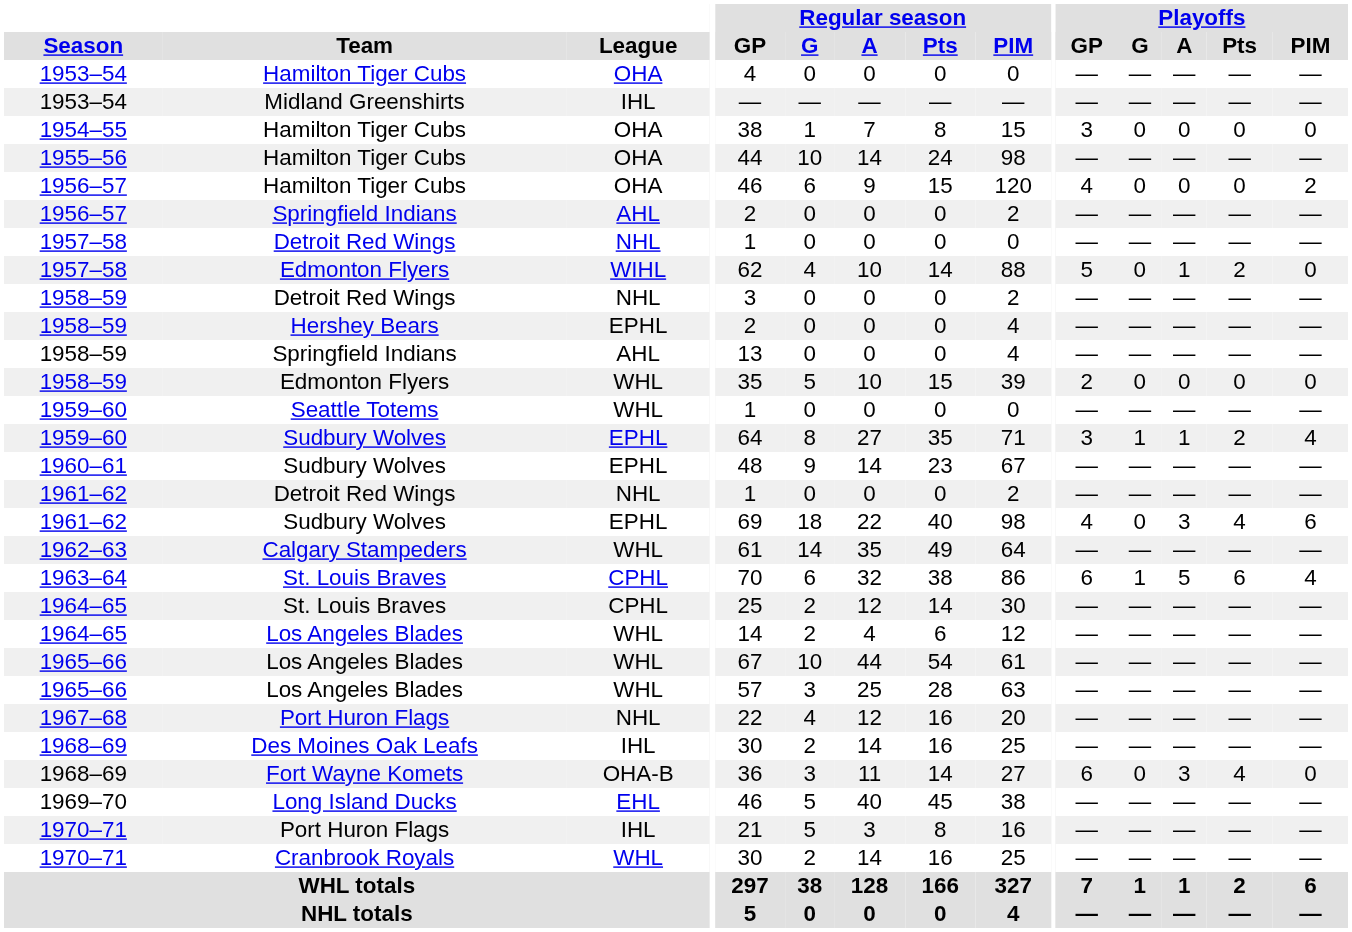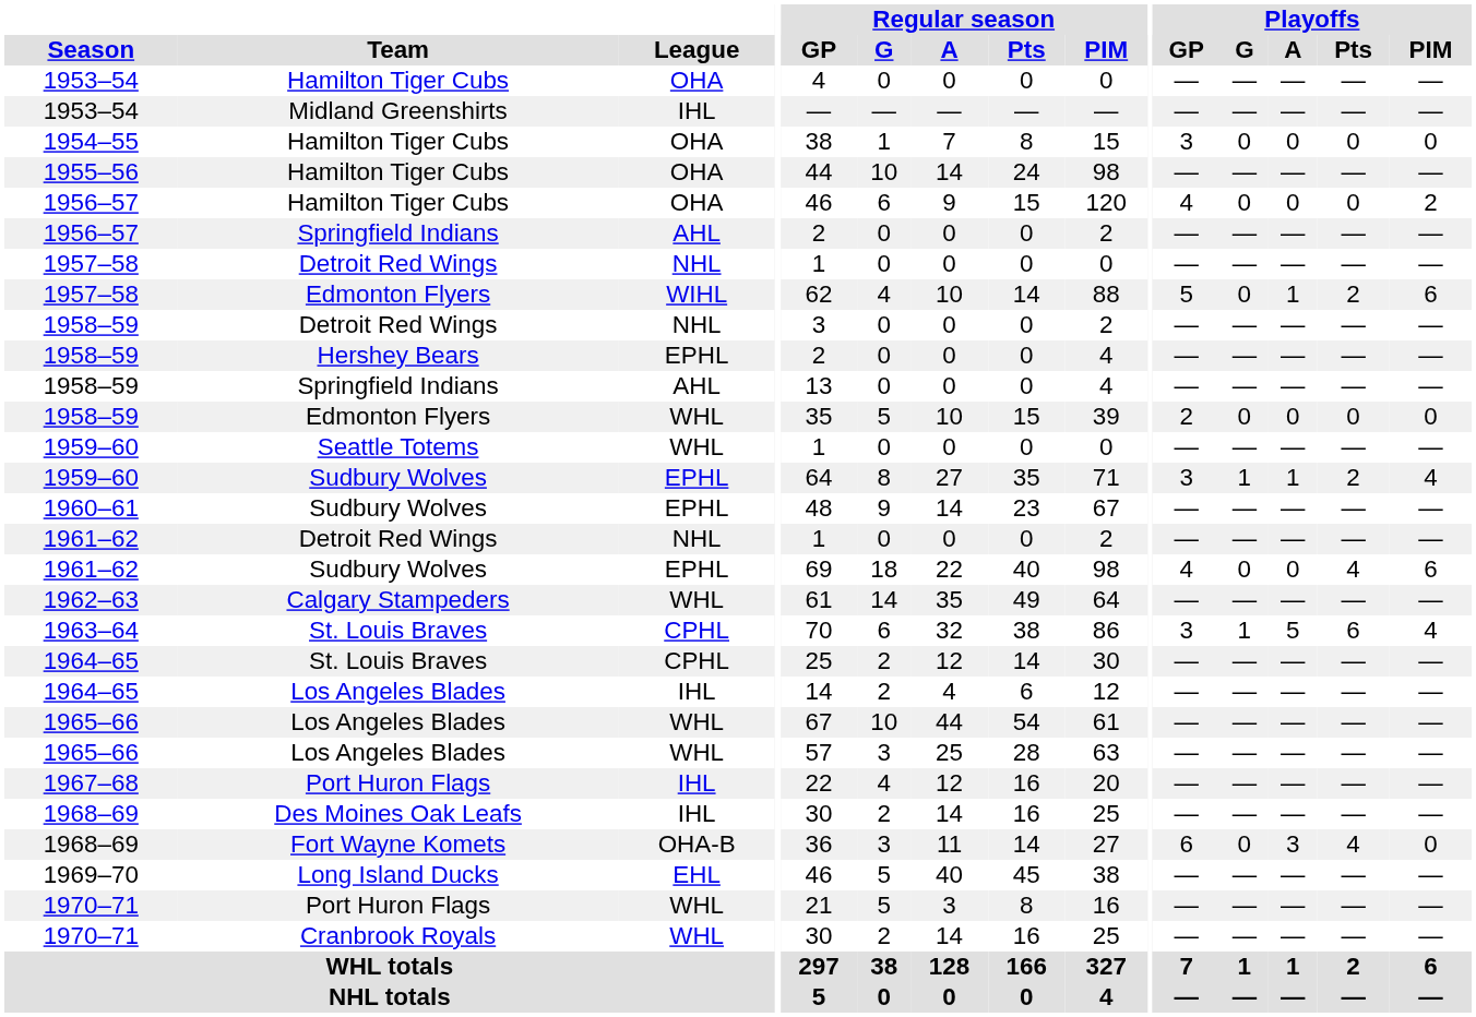 <table border="0" cellpadding="1" cellspacing="0" style="text-align:center; width:60em">
 <tr bgcolor="#e0e0e0">
 <th colspan="3" bgcolor="#ffffff"></th>
 <th rowspan="100" bgcolor="#ffffff"></th>
 <th colspan="5"><a href='#'>Regular season</a></th>
 <th rowspan="100" bgcolor="#ffffff"></th>
 <th colspan="5"><a href='#'>Playoffs</a></th>
 </tr>
 <tr bgcolor="#e0e0e0">
 <th><a href='#'>Season</a></th>
 <th>Team</th>
 <th>League</th>
 <th>GP</th>
 <th><a href='#'>G</a></th>
 <th><a href='#'>A</a></th>
 <th><a href='#'>Pts</a></th>
 <th><a href='#'>PIM</a></th>
 <th>GP</th>
 <th>G</th>
 <th>A</th>
 <th>Pts</th>
 <th>PIM</th>
 </tr>
 <tr>
 <td><a href='#'>1953–54</a></td>
 <td><a href='#'>Hamilton Tiger Cubs</a></td>
 <td><a href='#'>OHA</a></td>
 <td>4</td>
 <td>0</td>
 <td>0</td>
 <td>0</td>
 <td>0</td>
 <td>—</td>
 <td>—</td>
 <td>—</td>
 <td>—</td>
 <td>—</td>
 </tr>
 <tr bgcolor="#f0f0f0">
 <td>1953–54</td>
 <td>Midland Greenshirts</td>
 <td>IHL</td>
 <td>—</td>
 <td>—</td>
 <td>—</td>
 <td>—</td>
 <td>—</td>
 <td>—</td>
 <td>—</td>
 <td>—</td>
 <td>—</td>
 <td>—</td>
 </tr>
 <tr>
 <td><a href='#'>1954–55</a></td>
 <td>Hamilton Tiger Cubs</td>
 <td>OHA</td>
 <td>38</td>
 <td>1</td>
 <td>7</td>
 <td>8</td>
 <td>15</td>
 <td>3</td>
 <td>0</td>
 <td>0</td>
 <td>0</td>
 <td>0</td>
 </tr>
 <tr bgcolor="#f0f0f0">
 <td><a href='#'>1955–56</a></td>
 <td>Hamilton Tiger Cubs</td>
 <td>OHA</td>
 <td>44</td>
 <td>10</td>
 <td>14</td>
 <td>24</td>
 <td>98</td>
 <td>—</td>
 <td>—</td>
 <td>—</td>
 <td>—</td>
 <td>—</td>
 </tr>
 <tr>
 <td><a href='#'>1956–57</a></td>
 <td>Hamilton Tiger Cubs</td>
 <td>OHA</td>
 <td>46</td>
 <td>6</td>
 <td>9</td>
 <td>15</td>
 <td>120</td>
 <td>4</td>
 <td>0</td>
 <td>0</td>
 <td>0</td>
 <td>2</td>
 </tr>
 <tr bgcolor="#f0f0f0">
 <td><a href='#'>1956–57</a></td>
 <td><a href='#'>Springfield Indians</a></td>
 <td><a href='#'>AHL</a></td>
 <td>2</td>
 <td>0</td>
 <td>0</td>
 <td>0</td>
 <td>2</td>
 <td>—</td>
 <td>—</td>
 <td>—</td>
 <td>—</td>
 <td>—</td>
 </tr>
 <tr>
 <td><a href='#'>1957–58</a></td>
 <td><a href='#'>Detroit Red Wings</a></td>
 <td><a href='#'>NHL</a></td>
 <td>1</td>
 <td>0</td>
 <td>0</td>
 <td>0</td>
 <td>0</td>
 <td>—</td>
 <td>—</td>
 <td>—</td>
 <td>—</td>
 <td>—</td>
 </tr>
 <tr bgcolor="#f0f0f0">
 <td><a href='#'>1957–58</a></td>
 <td><a href='#'>Edmonton Flyers</a></td>
 <td><a href='#'>WIHL</a></td>
 <td>62</td>
 <td>4</td>
 <td>10</td>
 <td>14</td>
 <td>88</td>
 <td>5</td>
 <td>0</td>
 <td>1</td>
 <td>2</td>
-<td>0</td>
+<td>6</td>
 </tr>
 <tr>
 <td><a href='#'>1958–59</a></td>
 <td>Detroit Red Wings</td>
 <td>NHL</td>
 <td>3</td>
 <td>0</td>
 <td>0</td>
 <td>0</td>
 <td>2</td>
 <td>—</td>
 <td>—</td>
 <td>—</td>
 <td>—</td>
 <td>—</td>
 </tr>
 <tr bgcolor="#f0f0f0">
 <td><a href='#'>1958–59</a></td>
 <td><a href='#'>Hershey Bears</a></td>
 <td>EPHL</td>
 <td>2</td>
 <td>0</td>
 <td>0</td>
 <td>0</td>
 <td>4</td>
 <td>—</td>
 <td>—</td>
 <td>—</td>
 <td>—</td>
 <td>—</td>
 </tr>
 <tr>
 <td>1958–59</td>
 <td>Springfield Indians</td>
 <td>AHL</td>
 <td>13</td>
 <td>0</td>
 <td>0</td>
 <td>0</td>
 <td>4</td>
 <td>—</td>
 <td>—</td>
 <td>—</td>
 <td>—</td>
 <td>—</td>
 </tr>
 <tr bgcolor="#f0f0f0">
 <td><a href='#'>1958–59</a></td>
 <td>Edmonton Flyers</td>
 <td>WHL</td>
 <td>35</td>
 <td>5</td>
 <td>10</td>
 <td>15</td>
 <td>39</td>
 <td>2</td>
 <td>0</td>
 <td>0</td>
 <td>0</td>
 <td>0</td>
 </tr>
 <tr>
 <td><a href='#'>1959–60</a></td>
 <td><a href='#'>Seattle Totems</a></td>
 <td>WHL</td>
 <td>1</td>
 <td>0</td>
 <td>0</td>
 <td>0</td>
 <td>0</td>
 <td>—</td>
 <td>—</td>
 <td>—</td>
 <td>—</td>
 <td>—</td>
 </tr>
 <tr bgcolor="#f0f0f0">
 <td><a href='#'>1959–60</a></td>
 <td><a href='#'>Sudbury Wolves</a></td>
 <td><a href='#'>EPHL</a></td>
 <td>64</td>
 <td>8</td>
 <td>27</td>
 <td>35</td>
 <td>71</td>
 <td>3</td>
 <td>1</td>
 <td>1</td>
 <td>2</td>
 <td>4</td>
 </tr>
 <tr>
 <td><a href='#'>1960–61</a></td>
 <td>Sudbury Wolves</td>
 <td>EPHL</td>
 <td>48</td>
 <td>9</td>
 <td>14</td>
 <td>23</td>
 <td>67</td>
 <td>—</td>
 <td>—</td>
 <td>—</td>
 <td>—</td>
 <td>—</td>
 </tr>
 <tr bgcolor="#f0f0f0">
 <td><a href='#'>1961–62</a></td>
 <td>Detroit Red Wings</td>
 <td>NHL</td>
 <td>1</td>
 <td>0</td>
 <td>0</td>
 <td>0</td>
 <td>2</td>
 <td>—</td>
 <td>—</td>
 <td>—</td>
 <td>—</td>
 <td>—</td>
 </tr>
 <tr>
 <td><a href='#'>1961–62</a></td>
 <td>Sudbury Wolves</td>
 <td>EPHL</td>
 <td>69</td>
 <td>18</td>
 <td>22</td>
 <td>40</td>
 <td>98</td>
 <td>4</td>
 <td>0</td>
-<td>3</td>
+<td>0</td>
 <td>4</td>
 <td>6</td>
 </tr>
 <tr bgcolor="#f0f0f0">
 <td><a href='#'>1962–63</a></td>
 <td><a href='#'>Calgary Stampeders</a></td>
 <td>WHL</td>
 <td>61</td>
 <td>14</td>
 <td>35</td>
 <td>49</td>
 <td>64</td>
 <td>—</td>
 <td>—</td>
 <td>—</td>
 <td>—</td>
 <td>—</td>
 </tr>
 <tr>
 <td><a href='#'>1963–64</a></td>
 <td><a href='#'>St. Louis Braves</a></td>
 <td><a href='#'>CPHL</a></td>
 <td>70</td>
 <td>6</td>
 <td>32</td>
 <td>38</td>
 <td>86</td>
-<td>6</td>
+<td>3</td>
 <td>1</td>
 <td>5</td>
 <td>6</td>
 <td>4</td>
 </tr>
 <tr bgcolor="#f0f0f0">
 <td><a href='#'>1964–65</a></td>
 <td>St. Louis Braves</td>
 <td>CPHL</td>
 <td>25</td>
 <td>2</td>
 <td>12</td>
 <td>14</td>
 <td>30</td>
 <td>—</td>
 <td>—</td>
 <td>—</td>
 <td>—</td>
 <td>—</td>
 </tr>
 <tr>
 <td><a href='#'>1964–65</a></td>
 <td><a href='#'>Los Angeles Blades</a></td>
-<td>WHL</td>
+<td>IHL</td>
 <td>14</td>
 <td>2</td>
 <td>4</td>
 <td>6</td>
 <td>12</td>
 <td>—</td>
 <td>—</td>
 <td>—</td>
 <td>—</td>
 <td>—</td>
 </tr>
 <tr bgcolor="#f0f0f0">
 <td><a href='#'>1965–66</a></td>
 <td>Los Angeles Blades</td>
 <td>WHL</td>
 <td>67</td>
 <td>10</td>
 <td>44</td>
 <td>54</td>
 <td>61</td>
 <td>—</td>
 <td>—</td>
 <td>—</td>
 <td>—</td>
 <td>—</td>
 </tr>
 <tr>
 <td><a href='#'>1965–66</a></td>
 <td>Los Angeles Blades</td>
 <td>WHL</td>
 <td>57</td>
 <td>3</td>
 <td>25</td>
 <td>28</td>
 <td>63</td>
 <td>—</td>
 <td>—</td>
 <td>—</td>
 <td>—</td>
 <td>—</td>
 </tr>
 <tr bgcolor="#f0f0f0">
 <td><a href='#'>1967–68</a></td>
 <td><a href='#'>Port Huron Flags</a></td>
-<td>NHL</td>
+<td><a href='#'>IHL</a></td>
 <td>22</td>
 <td>4</td>
 <td>12</td>
 <td>16</td>
 <td>20</td>
 <td>—</td>
 <td>—</td>
 <td>—</td>
 <td>—</td>
 <td>—</td>
 </tr>
 <tr>
 <td><a href='#'>1968–69</a></td>
 <td><a href='#'>Des Moines Oak Leafs</a></td>
 <td>IHL</td>
 <td>30</td>
 <td>2</td>
 <td>14</td>
 <td>16</td>
 <td>25</td>
 <td>—</td>
 <td>—</td>
 <td>—</td>
 <td>—</td>
 <td>—</td>
 </tr>
 <tr bgcolor="#f0f0f0">
 <td>1968–69</td>
 <td><a href='#'>Fort Wayne Komets</a></td>
 <td>OHA-B</td>
 <td>36</td>
 <td>3</td>
 <td>11</td>
 <td>14</td>
 <td>27</td>
 <td>6</td>
 <td>0</td>
 <td>3</td>
 <td>4</td>
 <td>0</td>
 </tr>
 <tr>
 <td>1969–70</td>
 <td><a href='#'>Long Island Ducks</a></td>
 <td><a href='#'>EHL</a></td>
 <td>46</td>
 <td>5</td>
 <td>40</td>
 <td>45</td>
 <td>38</td>
 <td>—</td>
 <td>—</td>
 <td>—</td>
 <td>—</td>
 <td>—</td>
 </tr>
 <tr bgcolor="#f0f0f0">
 <td><a href='#'>1970–71</a></td>
 <td>Port Huron Flags</td>
-<td>IHL</td>
+<td>WHL</td>
 <td>21</td>
 <td>5</td>
 <td>3</td>
 <td>8</td>
 <td>16</td>
 <td>—</td>
 <td>—</td>
 <td>—</td>
 <td>—</td>
 <td>—</td>
 </tr>
 <tr>
 <td><a href='#'>1970–71</a></td>
 <td><a href='#'>Cranbrook Royals</a></td>
 <td><a href='#'>WHL</a></td>
 <td>30</td>
 <td>2</td>
 <td>14</td>
 <td>16</td>
 <td>25</td>
 <td>—</td>
 <td>—</td>
 <td>—</td>
 <td>—</td>
 <td>—</td>
 </tr>
 <tr bgcolor="#e0e0e0">
 <th colspan="3">WHL totals</th>
 <th>297</th>
 <th>38</th>
 <th>128</th>
 <th>166</th>
 <th>327</th>
 <th>7</th>
 <th>1</th>
 <th>1</th>
 <th>2</th>
 <th>6</th>
 </tr>
 <tr bgcolor="#e0e0e0">
 <th colspan="3">NHL totals</th>
 <th>5</th>
 <th>0</th>
 <th>0</th>
 <th>0</th>
 <th>4</th>
 <th>—</th>
 <th>—</th>
 <th>—</th>
 <th>—</th>
 <th>—</th>
 </tr>
 </table>
